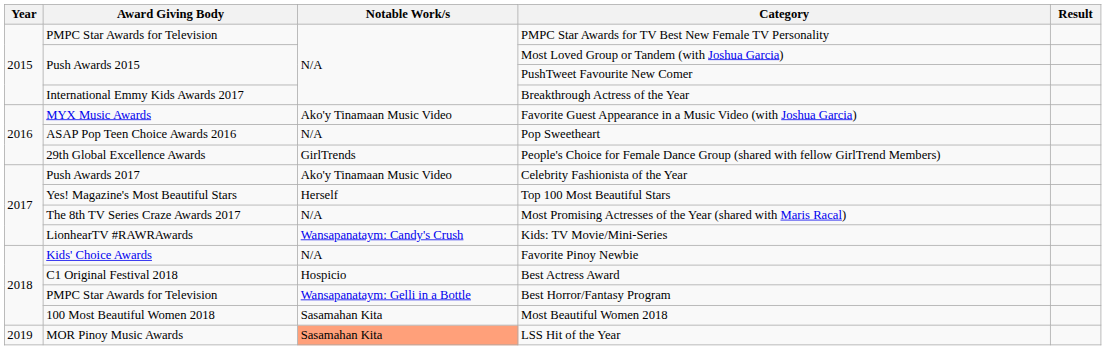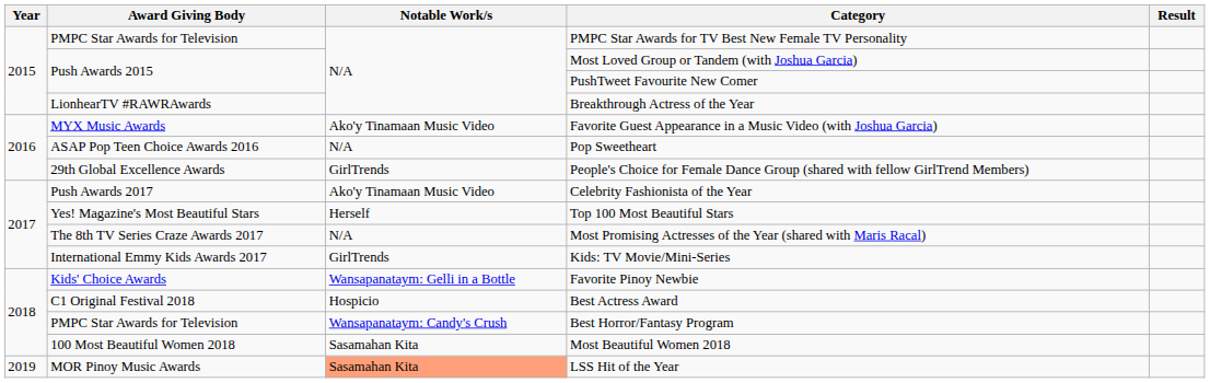 <table class="wikitable" width=70%>
 <tr>
 <th>Year</th>
 <th>Award Giving Body</th>
 <th>Notable Work/s</th>
 <th>Category</th>
 <th>Result</th>
 </tr>
 <tr>
 <td rowspan=4>2015</td>
 <td>PMPC Star Awards for Television</td>
 <td rowspan=4>N/A</td>
 <td>PMPC Star Awards for TV Best New Female TV Personality</td>
 <td></td>
 </tr>
 <tr>
 <td rowspan=2>Push Awards 2015</td>
 <td>Most Loved Group or Tandem (with <a href='#'>Joshua Garcia</a>)</td>
 <td></td>
 </tr>
 <tr>
 <td>PushTweet Favourite New Comer</td>
 <td></td>
 </tr>
 <tr>
-<td>International Emmy Kids Awards 2017</td>
+<td>LionhearTV #RAWRAwards</td>
 <td>Breakthrough Actress of the Year</td>
 <td></td>
 </tr>
 <tr>
 <td rowspan=3>2016</td>
 <td><a href='#'>MYX Music Awards</a></td>
 <td>Ako'y Tinamaan Music Video</td>
 <td>Favorite Guest Appearance in a Music Video (with <a href='#'>Joshua Garcia</a>)</td>
 <td></td>
 </tr>
 <tr>
 <td>ASAP Pop Teen Choice Awards 2016</td>
 <td>N/A</td>
 <td>Pop Sweetheart</td>
 <td></td>
 </tr>
 <tr>
 <td>29th Global Excellence Awards</td>
 <td>GirlTrends</td>
 <td>People's Choice for Female Dance Group (shared with fellow GirlTrend Members)</td>
 <td></td>
 </tr>
 <tr>
 <td rowspan=4>2017</td>
 <td>Push Awards 2017</td>
 <td>Ako'y Tinamaan Music Video</td>
 <td>Celebrity Fashionista of the Year</td>
 <td></td>
 </tr>
 <tr>
 <td>Yes! Magazine's Most Beautiful Stars</td>
 <td>Herself</td>
 <td>Top 100 Most Beautiful Stars</td>
 <td></td>
 </tr>
 <tr>
 <td>The 8th TV Series Craze Awards 2017</td>
 <td>N/A</td>
 <td>Most Promising Actresses of the Year (shared with <a href='#'>Maris Racal</a>)</td>
 <td></td>
 </tr>
 <tr>
-<td>LionhearTV #RAWRAwards</td>
-<td><a href='#'>Wansapanataym: Candy's Crush</a></td>
+<td>International Emmy Kids Awards 2017</td>
+<td>GirlTrends</td>
 <td>Kids: TV Movie/Mini-Series</td>
 <td></td>
 </tr>
 <tr>
 <td rowspan=4>2018</td>
 <td><a href='#'>Kids' Choice Awards</a></td>
-<td>N/A</td>
+<td><a href='#'>Wansapanataym: Gelli in a Bottle</a></td>
 <td>Favorite Pinoy Newbie</td>
 <td></td>
 </tr>
 <tr>
 <td>C1 Original Festival 2018</td>
 <td>Hospicio</td>
 <td>Best Actress Award</td>
 <td></td>
 </tr>
 <tr>
 <td>PMPC Star Awards for Television</td>
-<td><a href='#'>Wansapanataym: Gelli in a Bottle</a></td>
+<td><a href='#'>Wansapanataym: Candy's Crush</a></td>
 <td>Best Horror/Fantasy Program</td>
 <td></td>
 </tr>
 <tr>
 <td>100 Most Beautiful Women 2018</td>
 <td>Sasamahan Kita</td>
 <td>Most Beautiful Women 2018</td>
 <td></td>
 </tr>
 <tr>
 <td>2019</td>
 <td>MOR Pinoy Music Awards</td>
 <td style="background: lightsalmon;">Sasamahan Kita</td>
 <td>LSS Hit of the Year</td>
 <td></td>
 </tr>
 </table>
